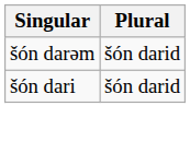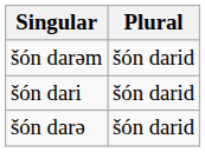 <table class="wikitable">
 <tr>
 <th>Singular</th>
 <th>Plural</th>
 </tr>
 <tr>
 <td>šón darəm</td>
 <td>šón darid</td>
 </tr>
 <tr>
 <td>šón dari</td>
 <td>šón darid</td>
 </tr>
+<tr>
+<td>šón darə</td>
+<td>šón darid</td>
+</tr>
 </table>
